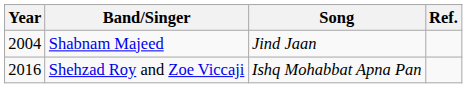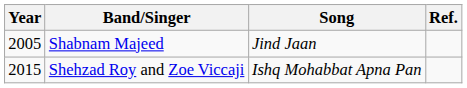 <table class="wikitable sortable">
 <tr>
 <th>Year</th>
 <th>Band/Singer</th>
 <th>Song</th>
 <th>Ref.</th>
 </tr>
 <tr>
-<td>2004</td>
+<td>2005</td>
 <td><a href='#'>Shabnam Majeed</a></td>
 <td><em>Jind Jaan</em></td>
 <td></td>
 </tr>
 <tr>
-<td>2016</td>
+<td>2015</td>
 <td><a href='#'>Shehzad Roy</a> and <a href='#'>Zoe Viccaji</a></td>
 <td><em>Ishq Mohabbat Apna Pan</em></td>
 <td></td>
 </tr>
 </table>
